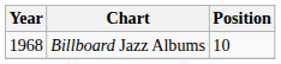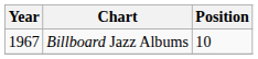 <table class="wikitable">
 <tr>
 <th>Year</th>
 <th>Chart</th>
 <th>Position</th>
 </tr>
 <tr>
-<td>1968</td>
+<td>1967</td>
 <td><em>Billboard</em> Jazz Albums</td>
 <td>10</td>
 </tr>
 <tr>
 </tr>
 </table>
